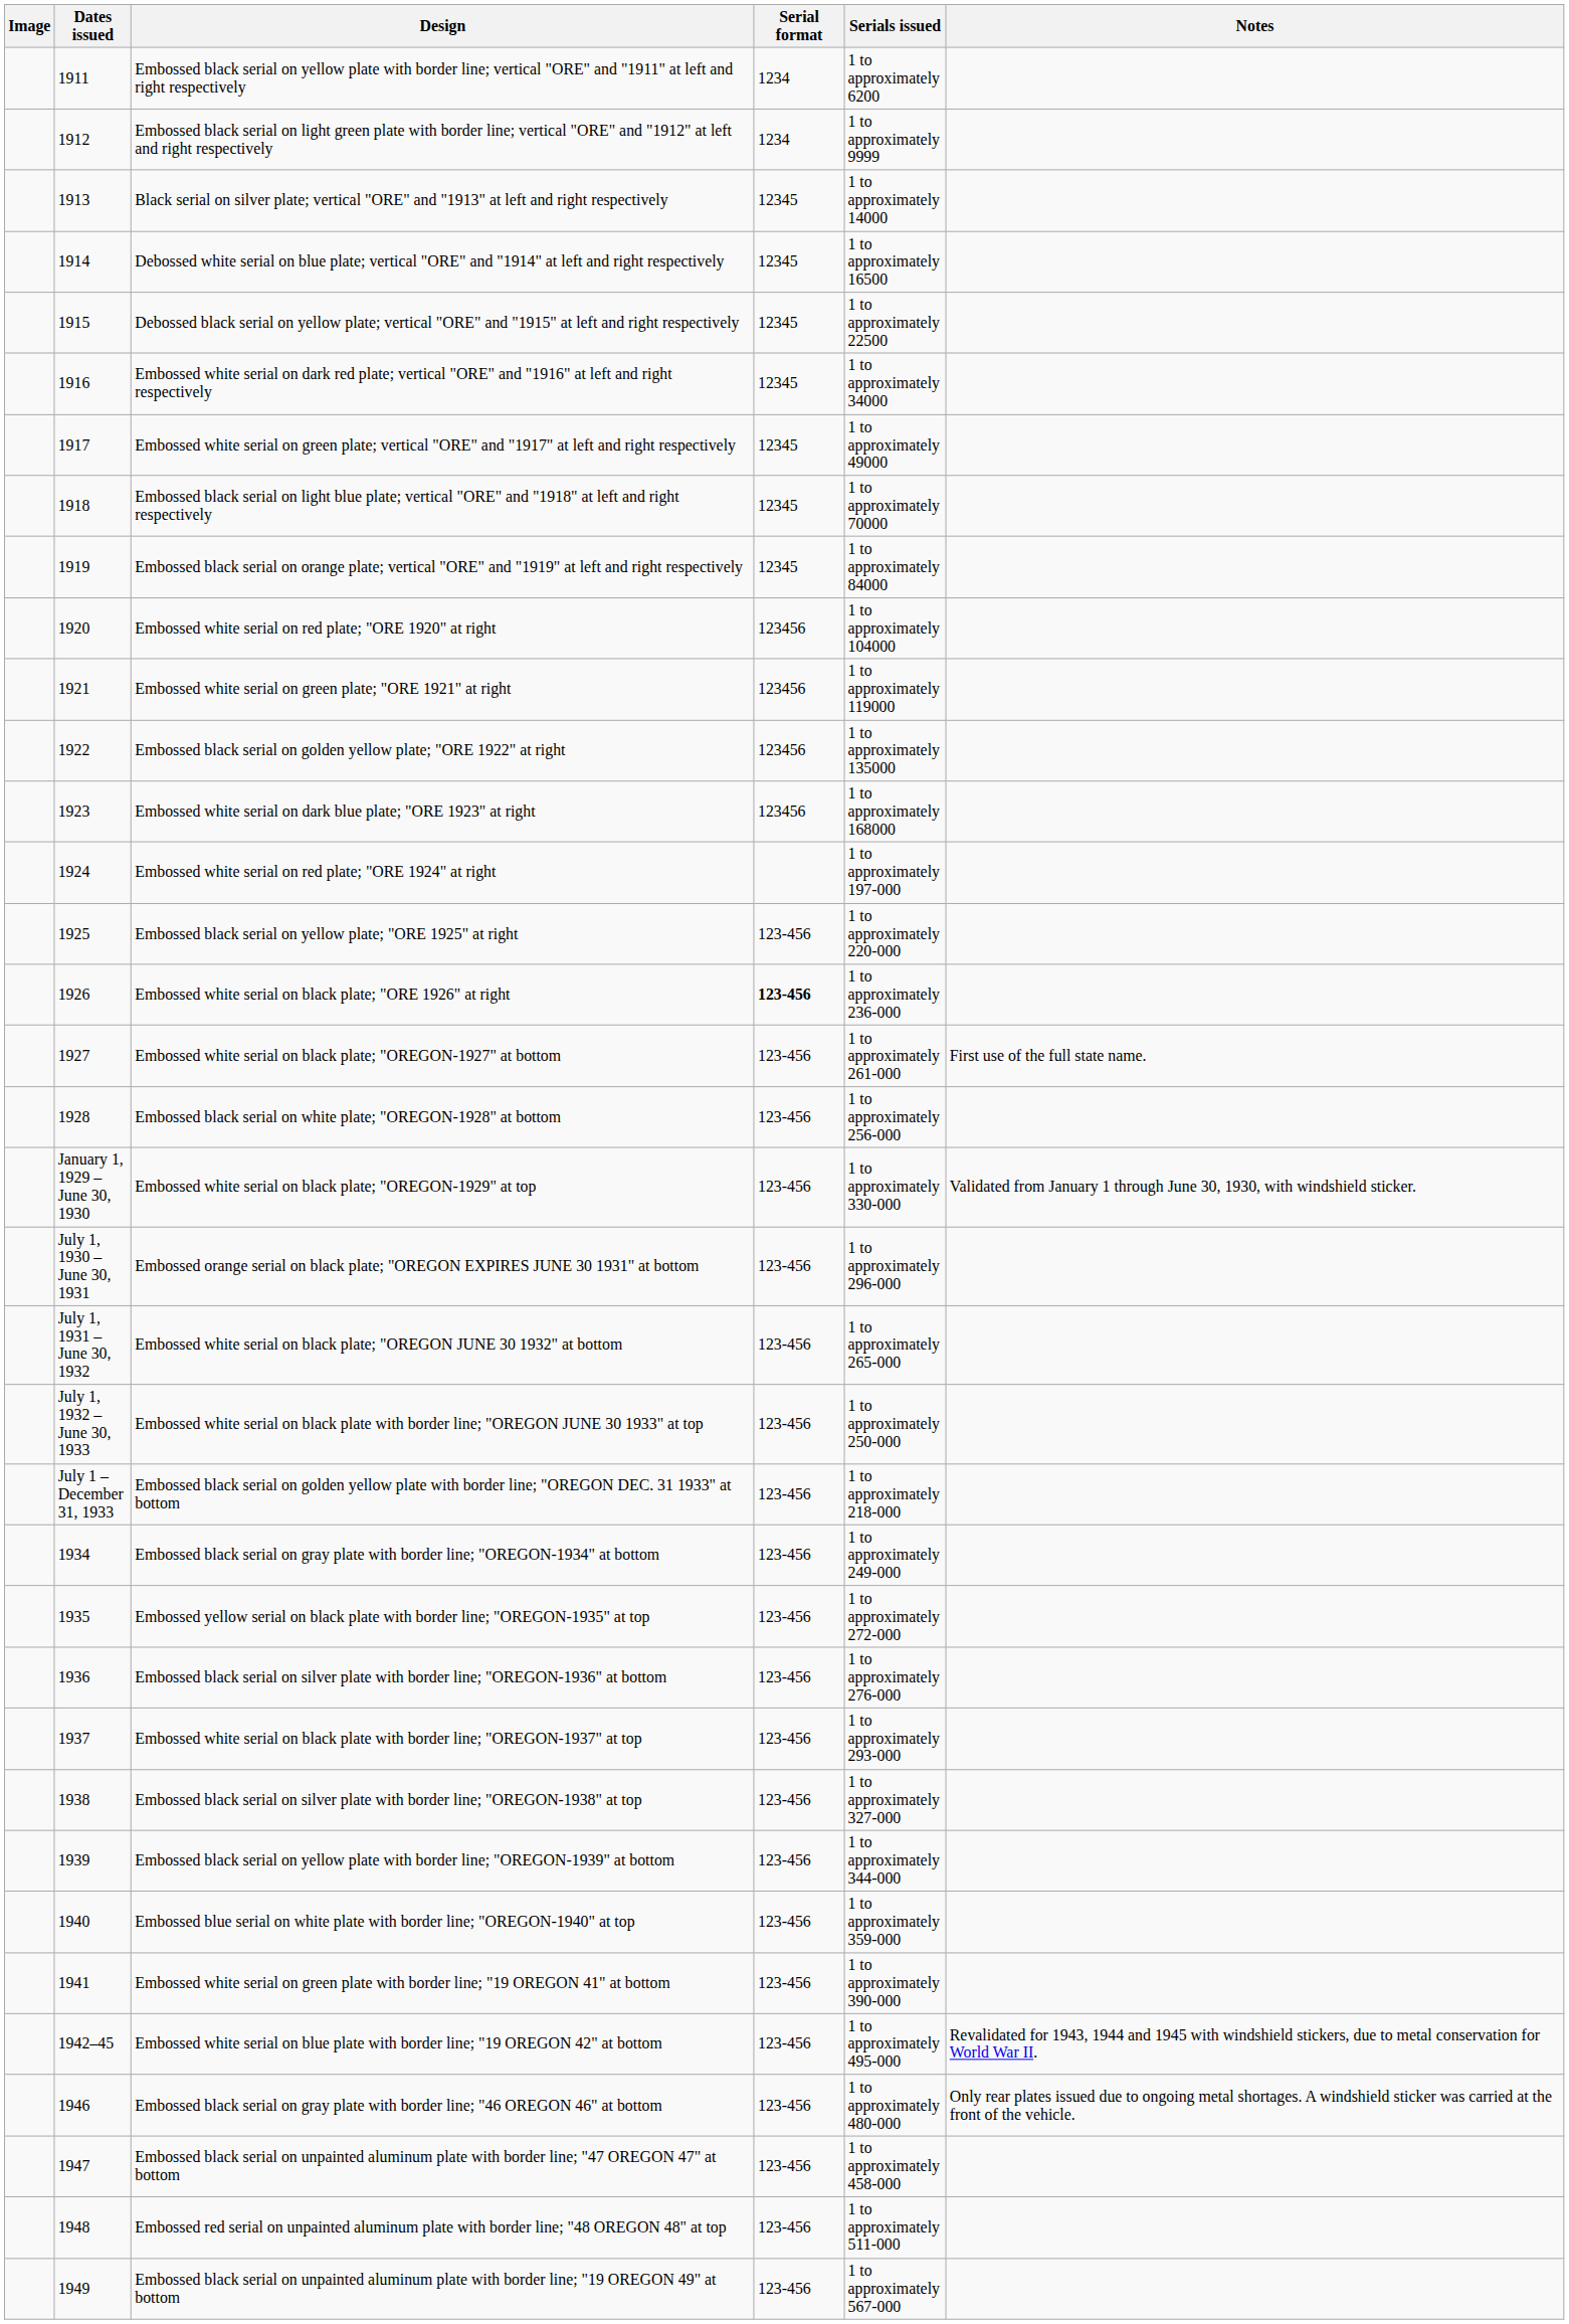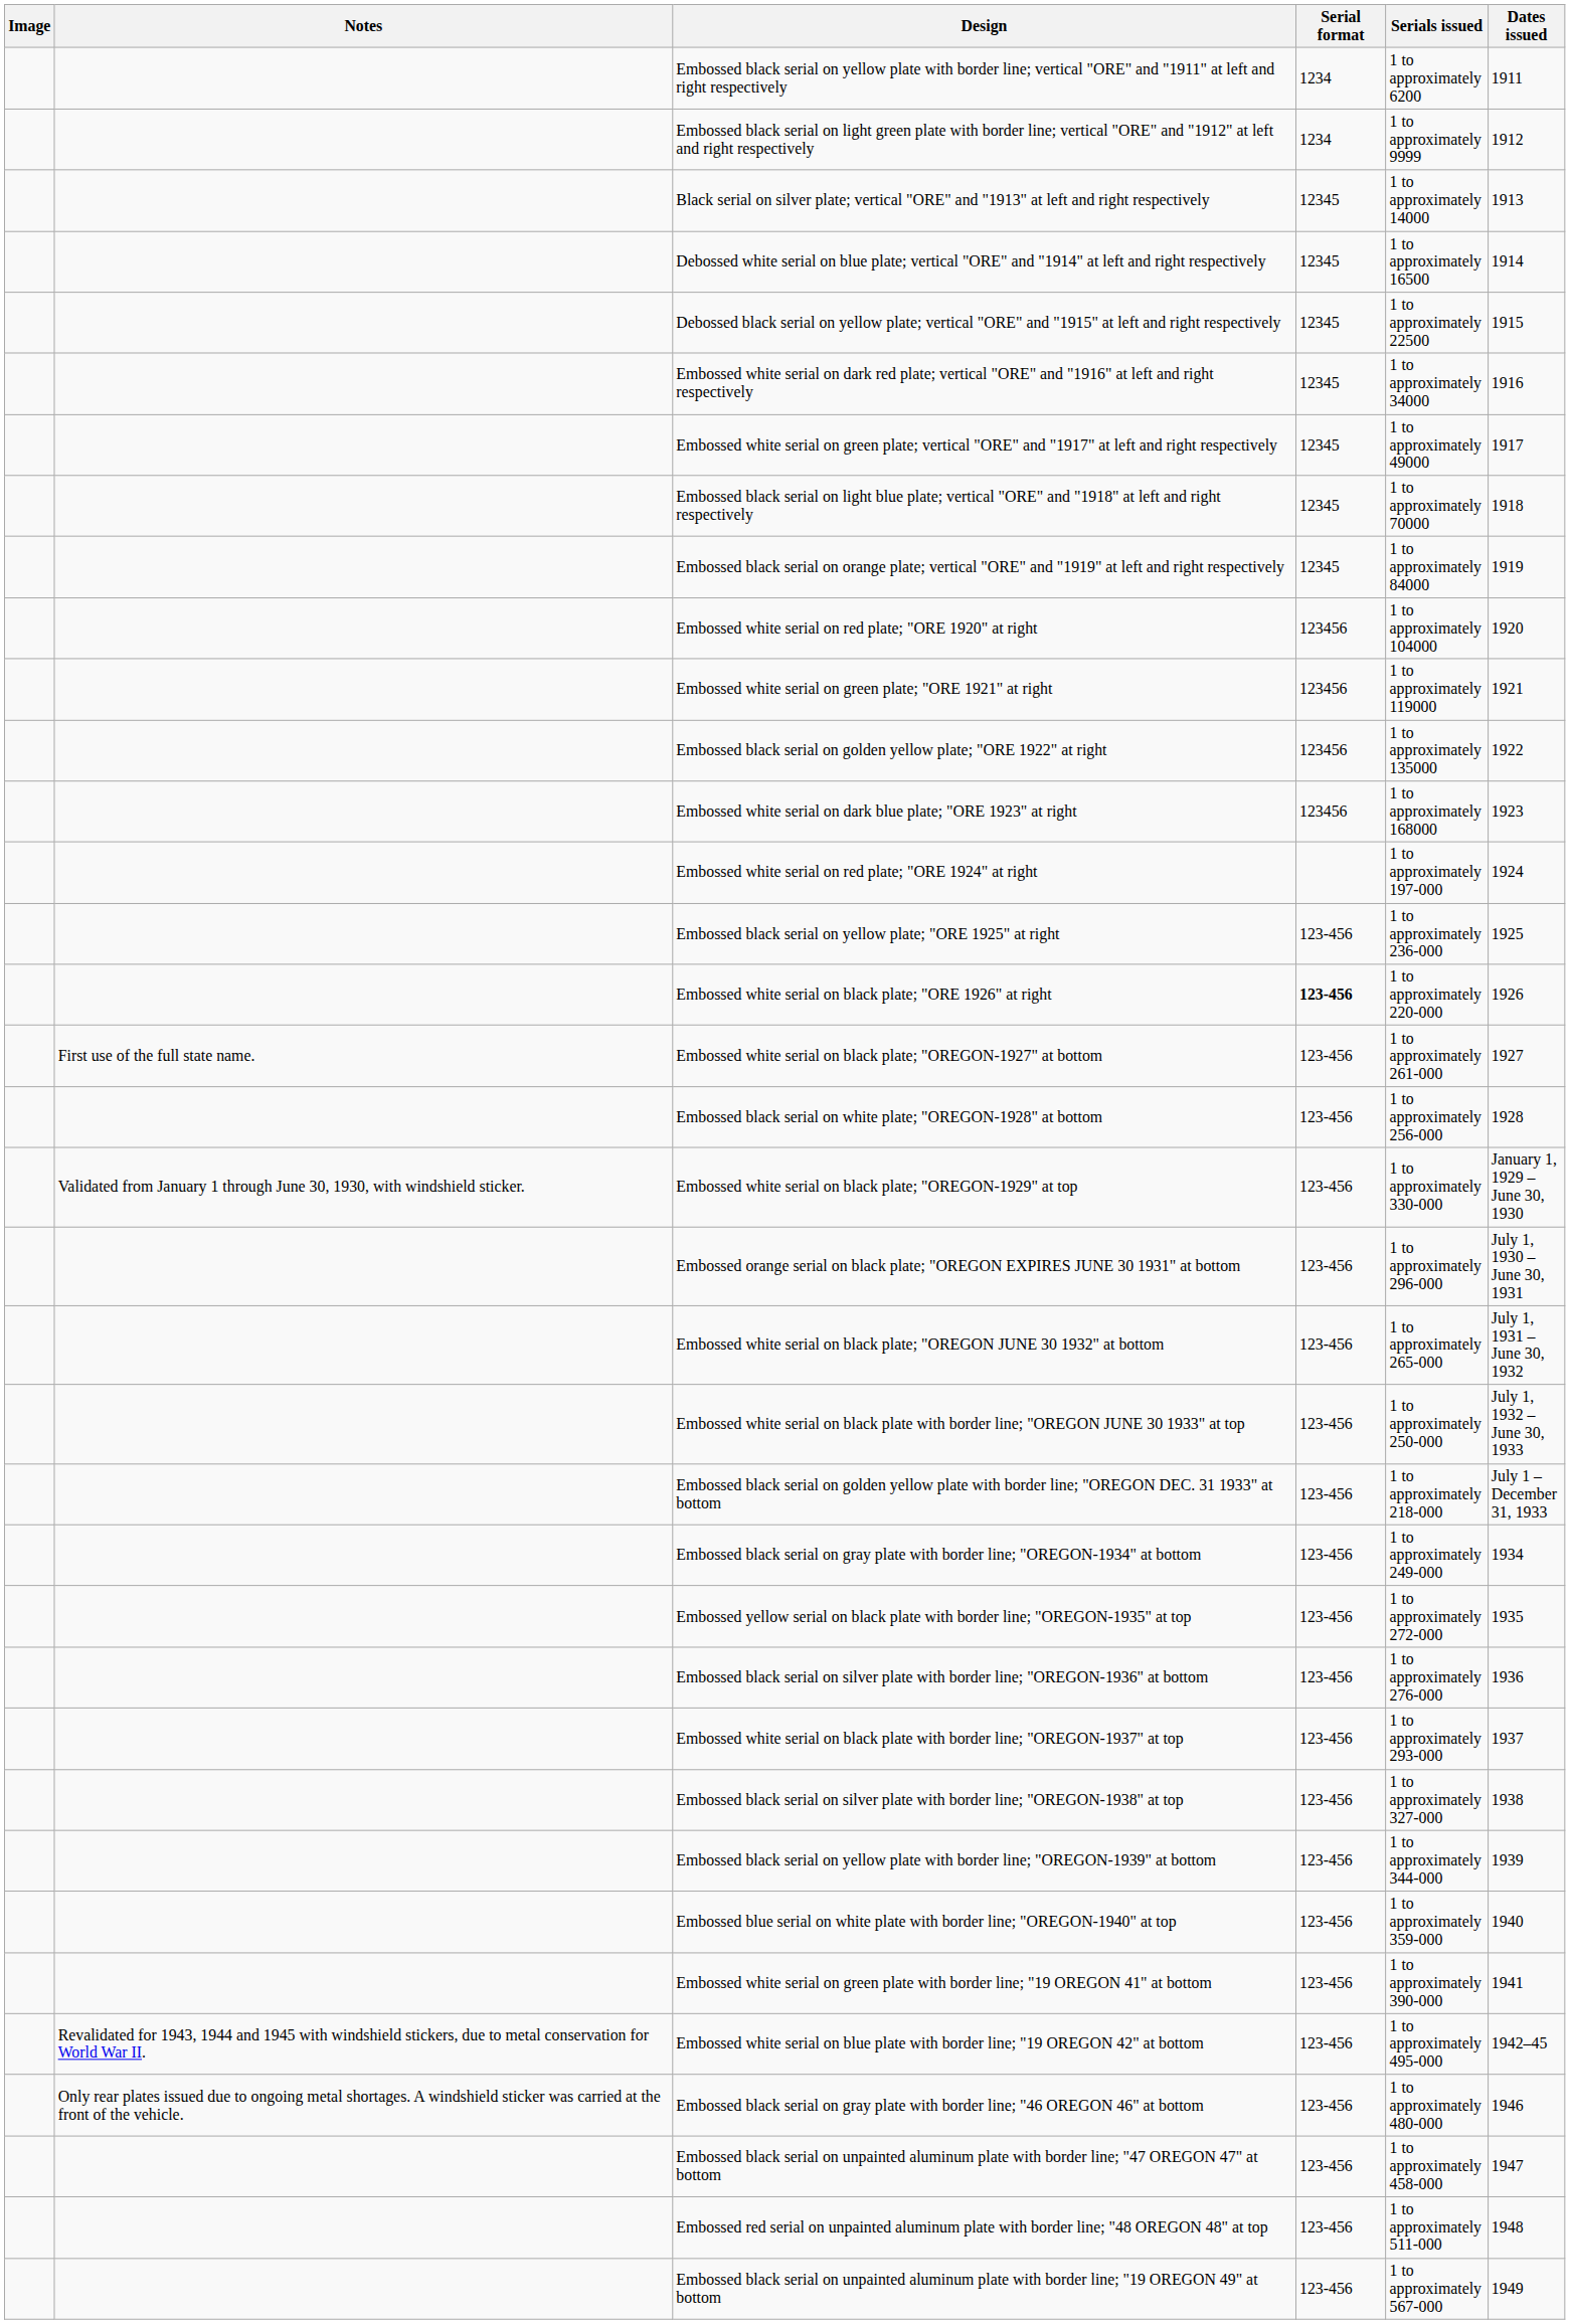 <table class="wikitable">
 <tr>
 <th>Image</th>
-<th style="width:70px;">Dates issued</th>
+<th>Notes</th>
 <th>Design</th>
 <th>Serial format</th>
 <th style="width:95px;">Serials issued</th>
-<th>Notes</th>
+<th style="width:70px;">Dates issued</th>
 </tr>
 <tr>
 <td></td>
-<td>1911</td>
+<td></td>
 <td>Embossed black serial on yellow plate with border line; vertical "ORE" and "1911" at left and right respectively</td>
 <td>1234</td>
 <td>1 to approximately 6200</td>
-<td></td>
+<td>1911</td>
 </tr>
 <tr>
 <td></td>
-<td>1912</td>
+<td></td>
 <td>Embossed black serial on light green plate with border line; vertical "ORE" and "1912" at left and right respectively</td>
 <td>1234</td>
 <td>1 to approximately 9999</td>
-<td></td>
+<td>1912</td>
 </tr>
 <tr>
 <td></td>
-<td>1913</td>
+<td></td>
 <td>Black serial on silver plate; vertical "ORE" and "1913" at left and right respectively</td>
 <td>12345</td>
 <td>1 to approximately 14000</td>
-<td></td>
+<td>1913</td>
 </tr>
 <tr>
 <td></td>
-<td>1914</td>
+<td></td>
 <td>Debossed white serial on blue plate; vertical "ORE" and "1914" at left and right respectively</td>
 <td>12345</td>
 <td>1 to approximately 16500</td>
-<td></td>
+<td>1914</td>
 </tr>
 <tr>
 <td></td>
-<td>1915</td>
+<td></td>
 <td>Debossed black serial on yellow plate; vertical "ORE" and "1915" at left and right respectively</td>
 <td>12345</td>
 <td>1 to approximately 22500</td>
-<td></td>
+<td>1915</td>
 </tr>
 <tr>
 <td></td>
-<td>1916</td>
+<td></td>
 <td>Embossed white serial on dark red plate; vertical "ORE" and "1916" at left and right respectively</td>
 <td>12345</td>
 <td>1 to approximately 34000</td>
-<td></td>
+<td>1916</td>
 </tr>
 <tr>
 <td></td>
-<td>1917</td>
+<td></td>
 <td>Embossed white serial on green plate; vertical "ORE" and "1917" at left and right respectively</td>
 <td>12345</td>
 <td>1 to approximately 49000</td>
-<td></td>
+<td>1917</td>
 </tr>
 <tr>
 <td></td>
-<td>1918</td>
+<td></td>
 <td>Embossed black serial on light blue plate; vertical "ORE" and "1918" at left and right respectively</td>
 <td>12345</td>
 <td>1 to approximately 70000</td>
-<td></td>
+<td>1918</td>
 </tr>
 <tr>
 <td></td>
-<td>1919</td>
+<td></td>
 <td>Embossed black serial on orange plate; vertical "ORE" and "1919" at left and right respectively</td>
 <td>12345</td>
 <td>1 to approximately 84000</td>
-<td></td>
+<td>1919</td>
 </tr>
 <tr>
 <td></td>
-<td>1920</td>
+<td></td>
 <td>Embossed white serial on red plate; "ORE 1920" at right</td>
 <td>123456</td>
 <td>1 to approximately 104000</td>
-<td></td>
+<td>1920</td>
 </tr>
 <tr>
 <td></td>
-<td>1921</td>
+<td></td>
 <td>Embossed white serial on green plate; "ORE 1921" at right</td>
 <td>123456</td>
 <td>1 to approximately 119000</td>
-<td></td>
+<td>1921</td>
 </tr>
 <tr>
 <td></td>
-<td>1922</td>
+<td></td>
 <td>Embossed black serial on golden yellow plate; "ORE 1922" at right</td>
 <td>123456</td>
 <td>1 to approximately 135000</td>
-<td></td>
+<td>1922</td>
 </tr>
 <tr>
 <td></td>
-<td>1923</td>
+<td></td>
 <td>Embossed white serial on dark blue plate; "ORE 1923" at right</td>
 <td>123456</td>
 <td>1 to approximately 168000</td>
-<td></td>
+<td>1923</td>
 </tr>
 <tr>
 <td></td>
-<td>1924</td>
+<td></td>
 <td>Embossed white serial on red plate; "ORE 1924" at right</td>
 <td></td>
 <td>1 to approximately 197-000</td>
-<td></td>
+<td>1924</td>
 </tr>
 <tr>
 <td></td>
-<td>1925</td>
+<td></td>
 <td>Embossed black serial on yellow plate; "ORE 1925" at right</td>
 <td>123-456</td>
-<td>1 to approximately 220-000</td>
-<td></td>
+<td>1 to approximately 236-000</td>
+<td>1925</td>
 </tr>
 <tr>
 <td></td>
-<td>1926</td>
+<td></td>
 <td>Embossed white serial on black plate; "ORE 1926" at right</td>
 <td><strong>123-456</strong></td>
-<td>1 to approximately 236-000</td>
-<td></td>
+<td>1 to approximately 220-000</td>
+<td>1926</td>
 </tr>
 <tr>
 <td></td>
-<td>1927</td>
+<td>First use of the full state name.</td>
 <td>Embossed white serial on black plate; "OREGON-1927" at bottom</td>
 <td>123-456</td>
 <td>1 to approximately 261-000</td>
-<td>First use of the full state name.</td>
+<td>1927</td>
 </tr>
 <tr>
 <td></td>
-<td>1928</td>
+<td></td>
 <td>Embossed black serial on white plate; "OREGON-1928" at bottom</td>
 <td>123-456</td>
 <td>1 to approximately 256-000</td>
-<td></td>
+<td>1928</td>
 </tr>
 <tr>
 <td></td>
-<td>January 1, 1929 –<br>June 30, 1930</td>
+<td>Validated from January 1 through June 30, 1930, with windshield sticker.</td>
 <td>Embossed white serial on black plate; "OREGON-1929" at top</td>
 <td>123-456</td>
 <td>1 to approximately 330-000</td>
-<td>Validated from January 1 through June 30, 1930, with windshield sticker.</td>
+<td>January 1, 1929 –<br>June 30, 1930</td>
 </tr>
 <tr>
 <td></td>
-<td>July 1, 1930 –<br>June 30, 1931</td>
+<td></td>
 <td>Embossed orange serial on black plate; "OREGON EXPIRES JUNE 30 1931" at bottom</td>
 <td>123-456</td>
 <td>1 to approximately 296-000</td>
-<td></td>
+<td>July 1, 1930 –<br>June 30, 1931</td>
 </tr>
 <tr>
 <td></td>
-<td>July 1, 1931 –<br>June 30, 1932</td>
+<td></td>
 <td>Embossed white serial on black plate; "OREGON JUNE 30 1932" at bottom</td>
 <td>123-456</td>
 <td>1 to approximately 265-000</td>
-<td></td>
+<td>July 1, 1931 –<br>June 30, 1932</td>
 </tr>
 <tr>
 <td></td>
-<td>July 1, 1932 –<br>June 30, 1933</td>
+<td></td>
 <td>Embossed white serial on black plate with border line; "OREGON JUNE 30 1933" at top</td>
 <td>123-456</td>
 <td>1 to approximately 250-000</td>
-<td></td>
+<td>July 1, 1932 –<br>June 30, 1933</td>
 </tr>
 <tr>
 <td></td>
-<td>July 1 – December 31, 1933</td>
+<td></td>
 <td>Embossed black serial on golden yellow plate with border line; "OREGON DEC. 31 1933" at bottom</td>
 <td>123-456</td>
 <td>1 to approximately 218-000</td>
-<td></td>
+<td>July 1 – December 31, 1933</td>
 </tr>
 <tr>
 <td></td>
-<td>1934</td>
+<td></td>
 <td>Embossed black serial on gray plate with border line; "OREGON-1934" at bottom</td>
 <td>123-456</td>
 <td>1 to approximately 249-000</td>
-<td></td>
+<td>1934</td>
 </tr>
 <tr>
 <td></td>
-<td>1935</td>
+<td></td>
 <td>Embossed yellow serial on black plate with border line; "OREGON-1935" at top</td>
 <td>123-456</td>
 <td>1 to approximately 272-000</td>
-<td></td>
+<td>1935</td>
 </tr>
 <tr>
 <td></td>
-<td>1936</td>
+<td></td>
 <td>Embossed black serial on silver plate with border line; "OREGON-1936" at bottom</td>
 <td>123-456</td>
 <td>1 to approximately 276-000</td>
-<td></td>
+<td>1936</td>
 </tr>
 <tr>
 <td></td>
-<td>1937</td>
+<td></td>
 <td>Embossed white serial on black plate with border line; "OREGON-1937" at top</td>
 <td>123-456</td>
 <td>1 to approximately 293-000</td>
-<td></td>
+<td>1937</td>
 </tr>
 <tr>
 <td></td>
-<td>1938</td>
+<td></td>
 <td>Embossed black serial on silver plate with border line; "OREGON-1938" at top</td>
 <td>123-456</td>
 <td>1 to approximately 327-000</td>
-<td></td>
+<td>1938</td>
 </tr>
 <tr>
 <td></td>
-<td>1939</td>
+<td></td>
 <td>Embossed black serial on yellow plate with border line; "OREGON-1939" at bottom</td>
 <td>123-456</td>
 <td>1 to approximately 344-000</td>
-<td></td>
+<td>1939</td>
 </tr>
 <tr>
 <td></td>
-<td>1940</td>
+<td></td>
 <td>Embossed blue serial on white plate with border line; "OREGON-1940" at top</td>
 <td>123-456</td>
 <td>1 to approximately 359-000</td>
-<td></td>
+<td>1940</td>
 </tr>
 <tr>
 <td></td>
-<td>1941</td>
+<td></td>
 <td>Embossed white serial on green plate with border line; "19 OREGON 41" at bottom</td>
 <td>123-456</td>
 <td>1 to approximately 390-000</td>
-<td></td>
+<td>1941</td>
 </tr>
 <tr>
 <td></td>
-<td>1942–45</td>
+<td>Revalidated for 1943, 1944 and 1945 with windshield stickers, due to metal conservation for <a href='#'>World War II</a>.</td>
 <td>Embossed white serial on blue plate with border line; "19 OREGON 42" at bottom</td>
 <td>123-456</td>
 <td>1 to approximately 495-000</td>
-<td>Revalidated for 1943, 1944 and 1945 with windshield stickers, due to metal conservation for <a href='#'>World War II</a>.</td>
+<td>1942–45</td>
 </tr>
 <tr>
 <td></td>
-<td>1946</td>
+<td>Only rear plates issued due to ongoing metal shortages. A windshield sticker was carried at the front of the vehicle.</td>
 <td>Embossed black serial on gray plate with border line; "46 OREGON 46" at bottom</td>
 <td>123-456</td>
 <td>1 to approximately 480-000</td>
-<td>Only rear plates issued due to ongoing metal shortages. A windshield sticker was carried at the front of the vehicle.</td>
+<td>1946</td>
 </tr>
 <tr>
 <td></td>
-<td>1947</td>
+<td></td>
 <td>Embossed black serial on unpainted aluminum plate with border line; "47 OREGON 47" at bottom</td>
 <td>123-456</td>
 <td>1 to approximately 458-000</td>
-<td></td>
+<td>1947</td>
 </tr>
 <tr>
 <td></td>
-<td>1948</td>
+<td></td>
 <td>Embossed red serial on unpainted aluminum plate with border line; "48 OREGON 48" at top</td>
 <td>123-456</td>
 <td>1 to approximately 511-000</td>
-<td></td>
+<td>1948</td>
 </tr>
 <tr>
 <td></td>
-<td>1949</td>
+<td></td>
 <td>Embossed black serial on unpainted aluminum plate with border line; "19 OREGON 49" at bottom</td>
 <td>123-456</td>
 <td>1 to approximately 567-000</td>
-<td></td>
+<td>1949</td>
 </tr>
 </table>
